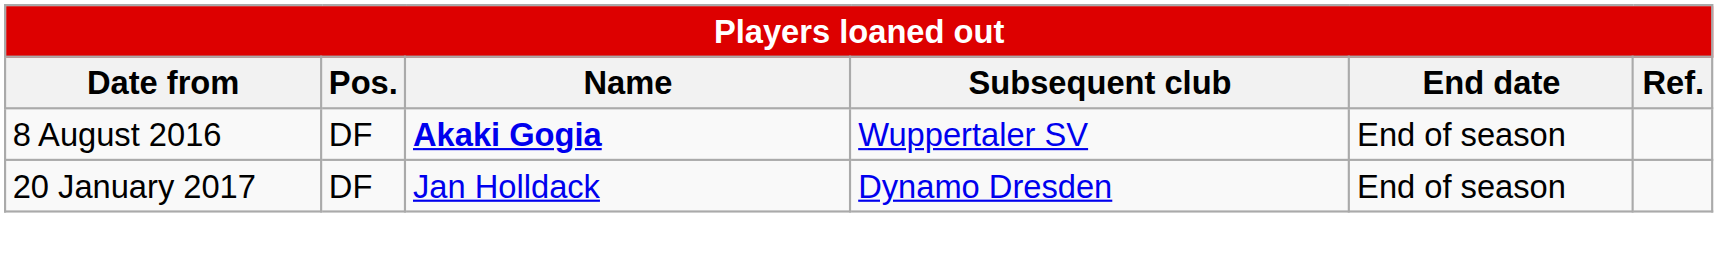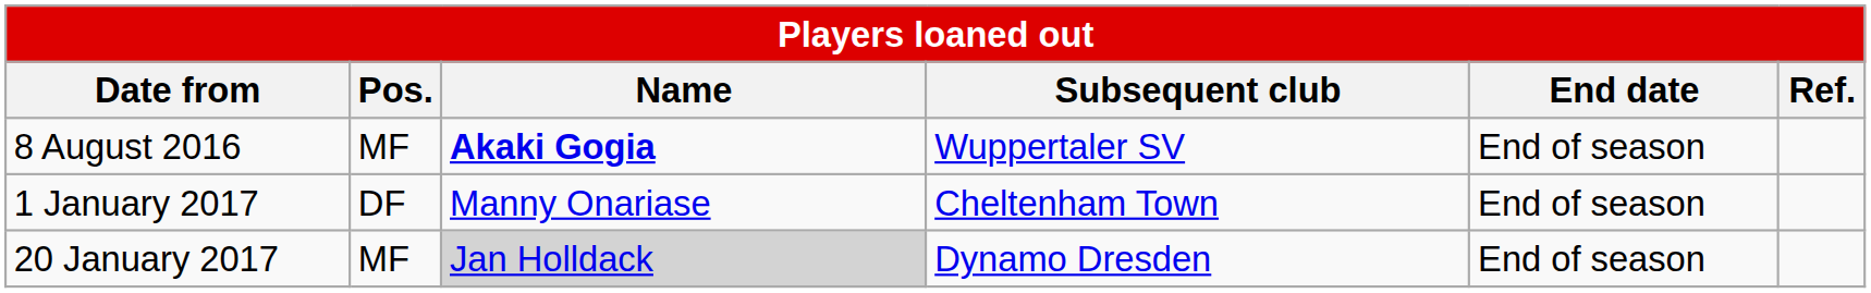 <table class="wikitable" style="font-size:95%;">
 <tr>
 <th colspan="6" style="background:#d00; color:white; text-align:center;">Players loaned out</th>
 </tr>
 <tr>
 <th style="width:140px;">Date from</th>
 <th style="width:25px;">Pos.</th>
 <th style="width:200px;">Name</th>
 <th style="width:225px;">Subsequent club</th>
 <th style="width:125px;">End date</th>
 <th style="width:30px;">Ref.</th>
 </tr>
 <tr>
 <td>8 August 2016</td>
-<td>DF</td>
+<td>MF</td>
 <td><strong> <a href='#'>Akaki Gogia</a></strong></td>
 <td> <a href='#'>Wuppertaler SV</a></td>
 <td>End of season</td>
 <td></td>
 </tr>
 <tr>
+<td>1 January 2017</td>
+<td>DF</td>
+<td> <a href='#'>Manny Onariase</a></td>
+<td> <a href='#'>Cheltenham Town</a></td>
+<td>End of season</td>
+<td></td>
+</tr>
+<tr>
 <td>20 January 2017</td>
-<td>DF</td>
-<td> <a href='#'>Jan Holldack</a></td>
+<td>MF</td>
+<td style="background: lightgrey;"> <a href='#'>Jan Holldack</a></td>
 <td> <a href='#'>Dynamo Dresden</a></td>
 <td>End of season</td>
 <td></td>
 </tr>
 </table>
